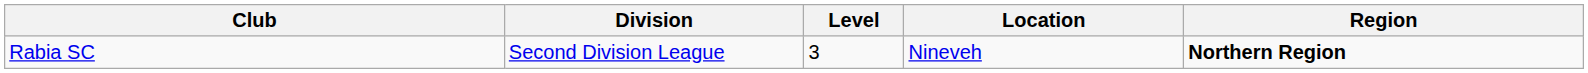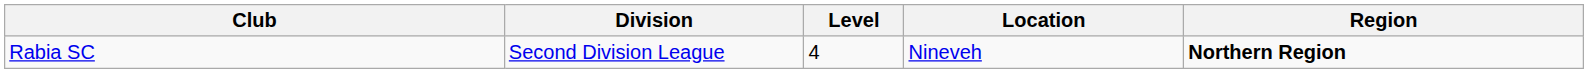 <table class="wikitable sortable" width=100% style="font-size:100%">
 <tr>
 <th width=25%>Club</th>
 <th width=15%>Division</th>
 <th width=5%>Level</th>
 <th width=14%>Location</th>
 <th width=20%>Region</th>
 </tr>
 <tr>
 <td><a href='#'>Rabia SC</a></td>
 <td><a href='#'>Second Division League</a></td>
-<td>3</td>
+<td>4</td>
 <td><a href='#'>Nineveh</a></td>
 <td><strong>Northern Region</strong></td>
 </tr>
 </table>
